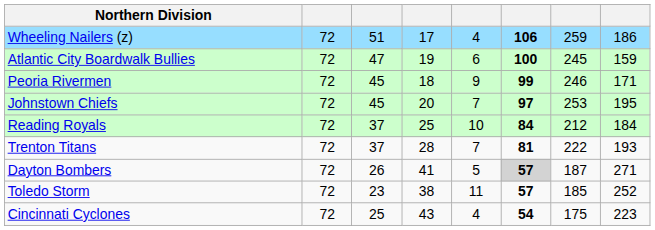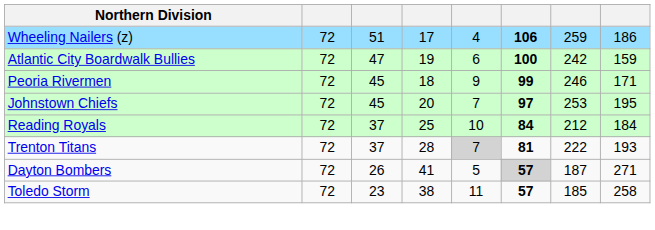 <table class="wikitable sortable" style="text-align:center">
 <tr>
 <th style="width:30%;" class="unsortable">Northern Division</th>
 <th style="width:5%;"></th>
 <th style="width:5%;"></th>
 <th style="width:5%;"></th>
 <th style="width:5%;"></th>
 <th style="width:5%;"></th>
 <th style="width:5%;"></th>
 <th style="width:5%;"></th>
 </tr>
 <tr bgcolor="#97DEFF">
 <td align=left><a href='#'>Wheeling Nailers</a> (z)</td>
 <td>72</td>
 <td>51</td>
 <td>17</td>
 <td>4</td>
 <td><strong>106</strong></td>
 <td>259</td>
 <td>186</td>
 </tr>
 <tr bgcolor="#ccffcc">
 <td align=left><a href='#'>Atlantic City Boardwalk Bullies</a></td>
 <td>72</td>
 <td>47</td>
 <td>19</td>
 <td>6</td>
 <td><strong>100</strong></td>
-<td>245</td>
+<td>242</td>
 <td>159</td>
 </tr>
 <tr bgcolor="#ccffcc">
 <td align=left><a href='#'>Peoria Rivermen</a></td>
 <td>72</td>
 <td>45</td>
 <td>18</td>
 <td>9</td>
 <td><strong>99</strong></td>
 <td>246</td>
 <td>171</td>
 </tr>
 <tr bgcolor="#ccffcc">
 <td align=left><a href='#'>Johnstown Chiefs</a></td>
 <td>72</td>
 <td>45</td>
 <td>20</td>
 <td>7</td>
 <td><strong>97</strong></td>
 <td>253</td>
 <td>195</td>
 </tr>
 <tr bgcolor="#ccffcc">
 <td align=left><a href='#'>Reading Royals</a></td>
 <td>72</td>
 <td>37</td>
 <td>25</td>
 <td>10</td>
 <td><strong>84</strong></td>
 <td>212</td>
 <td>184</td>
 </tr>
 <tr>
 <td align=left><a href='#'>Trenton Titans</a></td>
 <td>72</td>
 <td>37</td>
 <td>28</td>
-<td>7</td>
+<td style="background: lightgrey;">7</td>
 <td><strong>81</strong></td>
 <td>222</td>
 <td>193</td>
 </tr>
 <tr>
 <td align=left><a href='#'>Dayton Bombers</a></td>
 <td>72</td>
 <td>26</td>
 <td>41</td>
 <td>5</td>
 <td style="background: lightgrey;"><strong>57</strong></td>
 <td>187</td>
 <td>271</td>
 </tr>
 <tr>
 <td align=left><a href='#'>Toledo Storm</a></td>
 <td>72</td>
 <td>23</td>
 <td>38</td>
 <td>11</td>
 <td><strong>57</strong></td>
 <td>185</td>
-<td>252</td>
-</tr>
-<tr>
-<td align=left><a href='#'>Cincinnati Cyclones</a></td>
-<td>72</td>
-<td>25</td>
-<td>43</td>
-<td>4</td>
-<td><strong>54</strong></td>
-<td>175</td>
-<td>223</td>
+<td>258</td>
 </tr>
 </table>
